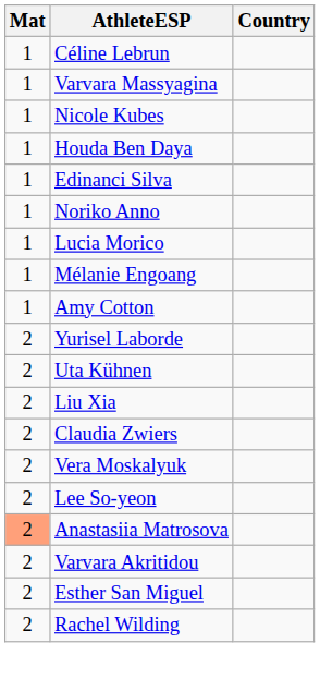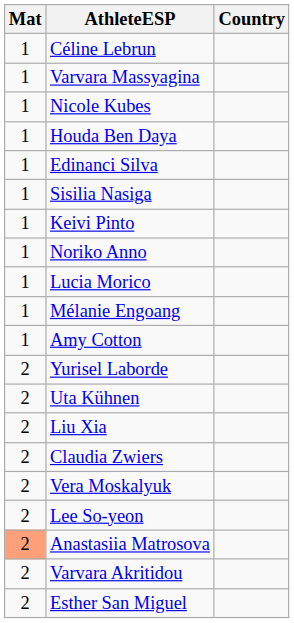 <table class="wikitable sortable" style="text-align:center">
 <tr>
 <th>Mat</th>
 <th>AthleteESP</th>
 <th>Country</th>
 </tr>
 <tr>
 <td>1</td>
 <td align="left"><a href='#'>Céline Lebrun</a></td>
 <td></td>
 </tr>
 <tr>
 <td>1</td>
 <td align="left"><a href='#'>Varvara Massyagina</a></td>
 <td></td>
 </tr>
 <tr>
 <td>1</td>
 <td align="left"><a href='#'>Nicole Kubes</a></td>
 <td></td>
 </tr>
 <tr>
 <td>1</td>
 <td align="left"><a href='#'>Houda Ben Daya</a></td>
 <td></td>
 </tr>
 <tr>
 <td>1</td>
 <td align="left"><a href='#'>Edinanci Silva</a></td>
+<td></td>
+</tr>
+<tr>
+<td>1</td>
+<td align="left"><a href='#'>Sisilia Nasiga</a></td>
+<td></td>
+</tr>
+<tr>
+<td>1</td>
+<td align="left"><a href='#'>Keivi Pinto</a></td>
 <td></td>
 </tr>
 <tr>
 <td>1</td>
 <td align="left"><a href='#'>Noriko Anno</a></td>
 <td></td>
 </tr>
 <tr>
 <td>1</td>
 <td align="left"><a href='#'>Lucia Morico</a></td>
 <td></td>
 </tr>
 <tr>
 <td>1</td>
 <td align="left"><a href='#'>Mélanie Engoang</a></td>
 <td></td>
 </tr>
 <tr>
 <td>1</td>
 <td align="left"><a href='#'>Amy Cotton</a></td>
 <td></td>
 </tr>
 <tr>
 <td>2</td>
 <td align="left"><a href='#'>Yurisel Laborde</a></td>
 <td></td>
 </tr>
 <tr>
 <td>2</td>
 <td align="left"><a href='#'>Uta Kühnen</a></td>
 <td></td>
 </tr>
 <tr>
 <td>2</td>
 <td align="left"><a href='#'>Liu Xia</a></td>
 <td></td>
 </tr>
 <tr>
 <td>2</td>
 <td align="left"><a href='#'>Claudia Zwiers</a></td>
 <td></td>
 </tr>
 <tr>
 <td>2</td>
 <td align="left"><a href='#'>Vera Moskalyuk</a></td>
 <td></td>
 </tr>
 <tr>
 <td>2</td>
 <td align="left"><a href='#'>Lee So-yeon</a></td>
 <td></td>
 </tr>
 <tr>
 <td style="background: lightsalmon;">2</td>
 <td align="left"><a href='#'>Anastasiia Matrosova</a></td>
 <td></td>
 </tr>
 <tr>
 <td>2</td>
 <td align="left"><a href='#'>Varvara Akritidou</a></td>
 <td></td>
 </tr>
 <tr>
 <td>2</td>
 <td align="left"><a href='#'>Esther San Miguel</a></td>
 <td></td>
 </tr>
-<tr>
-<td>2</td>
-<td align="left"><a href='#'>Rachel Wilding</a></td>
-<td></td>
-</tr>
 </table>
